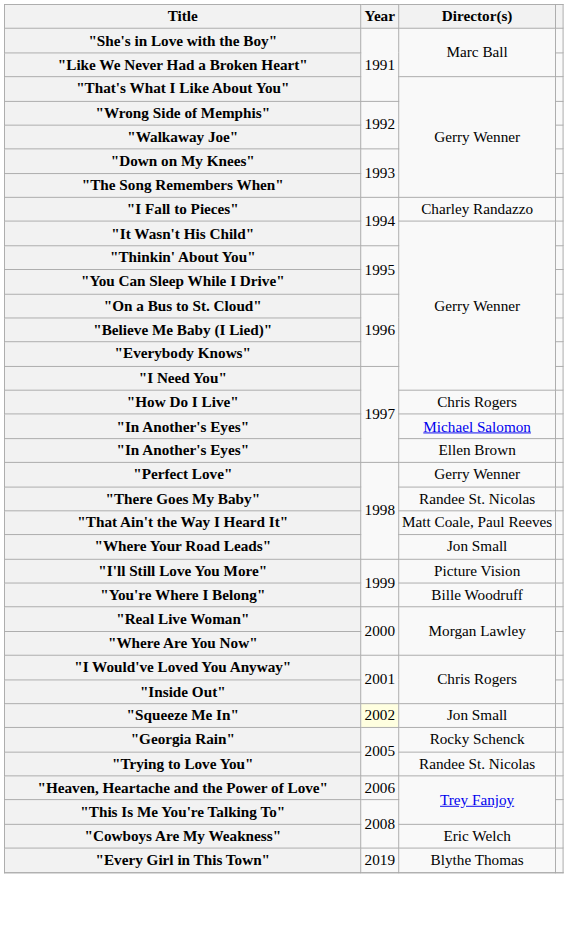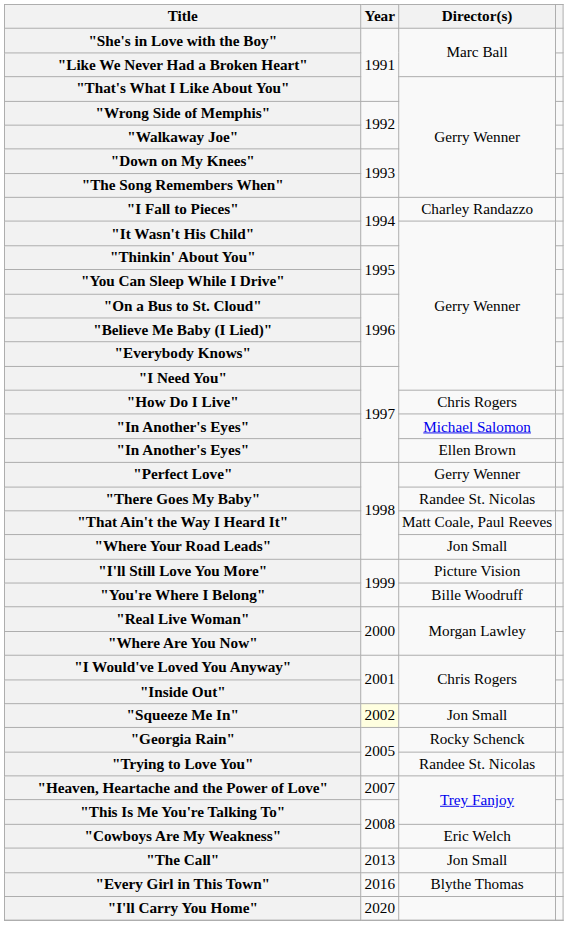 <table class="wikitable plainrowheaders" style="text-align:center;">
 <tr>
 <th scope="col" style="width:23em;">Title</th>
 <th scope="col">Year</th>
 <th scope="col">Director(s)</th>
 <th></th>
 </tr>
 <tr>
 <th scope="row">"She's in Love with the Boy"</th>
 <td rowspan="3">1991</td>
 <td rowspan="2">Marc Ball</td>
 <td></td>
 </tr>
 <tr>
 <th scope="row">"Like We Never Had a Broken Heart"</th>
 <td></td>
 </tr>
 <tr>
 <th scope="row">"That's What I Like About You"</th>
 <td rowspan="5">Gerry Wenner</td>
 <td></td>
 </tr>
 <tr>
 <th scope="row">"Wrong Side of Memphis"</th>
 <td rowspan="2">1992</td>
 <td></td>
 </tr>
 <tr>
 <th scope="row">"Walkaway Joe" </th>
 <td></td>
 </tr>
 <tr>
 <th scope="row">"Down on My Knees"</th>
 <td rowspan="2">1993</td>
 <td></td>
 </tr>
 <tr>
 <th scope="row">"The Song Remembers When"</th>
 <td></td>
 </tr>
 <tr>
 <th scope="row">"I Fall to Pieces" </th>
 <td rowspan="2">1994</td>
 <td>Charley Randazzo</td>
 <td></td>
 </tr>
 <tr>
 <th scope="row">"It Wasn't His Child"</th>
 <td rowspan="7">Gerry Wenner</td>
 <td></td>
 </tr>
 <tr>
 <th scope="row">"Thinkin' About You"</th>
 <td rowspan="2">1995</td>
 <td></td>
 </tr>
 <tr>
 <th scope="row">"You Can Sleep While I Drive"</th>
 <td></td>
 </tr>
 <tr>
 <th scope="row">"On a Bus to St. Cloud"</th>
 <td rowspan="3">1996</td>
 <td></td>
 </tr>
 <tr>
 <th scope="row">"Believe Me Baby (I Lied)"</th>
 <td></td>
 </tr>
 <tr>
 <th scope="row">"Everybody Knows"</th>
 <td></td>
 </tr>
 <tr>
 <th scope="row">"I Need You"</th>
 <td rowspan="4">1997</td>
 <td></td>
 </tr>
 <tr>
 <th scope="row">"How Do I Live"</th>
 <td>Chris Rogers</td>
 <td></td>
 </tr>
 <tr>
 <th scope="row">"In Another's Eyes" </th>
 <td><a href='#'>Michael Salomon</a></td>
 <td></td>
 </tr>
 <tr>
 <th scope="row">"In Another's Eyes" </th>
 <td>Ellen Brown</td>
 <td></td>
 </tr>
 <tr>
 <th scope="row">"Perfect Love"</th>
 <td rowspan="4">1998</td>
 <td>Gerry Wenner</td>
 <td></td>
 </tr>
 <tr>
 <th scope="row">"There Goes My Baby"</th>
 <td>Randee St. Nicolas</td>
 <td></td>
 </tr>
 <tr>
 <th scope="row">"That Ain't the Way I Heard It"<br></th>
 <td>Matt Coale, Paul Reeves</td>
 <td></td>
 </tr>
 <tr>
 <th scope="row">"Where Your Road Leads" </th>
 <td>Jon Small</td>
 <td></td>
 </tr>
 <tr>
 <th scope="row">"I'll Still Love You More"</th>
 <td rowspan="2">1999</td>
 <td>Picture Vision</td>
 <td></td>
 </tr>
 <tr>
 <th scope="row">"You're Where I Belong"</th>
 <td>Bille Woodruff</td>
 <td></td>
 </tr>
 <tr>
 <th scope="row">"Real Live Woman"</th>
 <td rowspan="2">2000</td>
 <td rowspan="2">Morgan Lawley</td>
 <td></td>
 </tr>
 <tr>
 <th scope="row">"Where Are You Now"</th>
 <td></td>
 </tr>
 <tr>
 <th scope="row">"I Would've Loved You Anyway"</th>
 <td rowspan="2">2001</td>
 <td rowspan="2">Chris Rogers</td>
 <td></td>
 </tr>
 <tr>
 <th scope="row">"Inside Out" </th>
 <td></td>
 </tr>
 <tr>
 <th scope="row">"Squeeze Me In" </th>
 <td style="background: lightyellow;">2002</td>
 <td>Jon Small</td>
 <td></td>
 </tr>
 <tr>
 <th scope="row">"Georgia Rain"</th>
 <td rowspan="2">2005</td>
 <td>Rocky Schenck</td>
 <td></td>
 </tr>
 <tr>
 <th scope="row">"Trying to Love You"</th>
 <td>Randee St. Nicolas</td>
 <td></td>
 </tr>
 <tr>
 <th scope="row">"Heaven, Heartache and the Power of Love"</th>
-<td>2006</td>
+<td>2007</td>
 <td rowspan="2"><a href='#'>Trey Fanjoy</a></td>
 <td></td>
 </tr>
 <tr>
 <th scope="row">"This Is Me You're Talking To"</th>
 <td rowspan="2">2008</td>
 <td></td>
 </tr>
 <tr>
 <th scope="row">"Cowboys Are My Weakness"</th>
 <td>Eric Welch</td>
 <td></td>
 </tr>
 <tr>
+<th scope="row">"The Call" </th>
+<td>2013</td>
+<td>Jon Small</td>
+<td></td>
+</tr>
+<tr>
 <th scope="row">"Every Girl in This Town"</th>
-<td>2019</td>
+<td>2016</td>
 <td>Blythe Thomas</td>
+<td></td>
+</tr>
+<tr>
+<th scope="row">"I'll Carry You Home"</th>
+<td>2020</td>
+<td></td>
 <td></td>
 </tr>
 <tr>
 </tr>
 </table>
